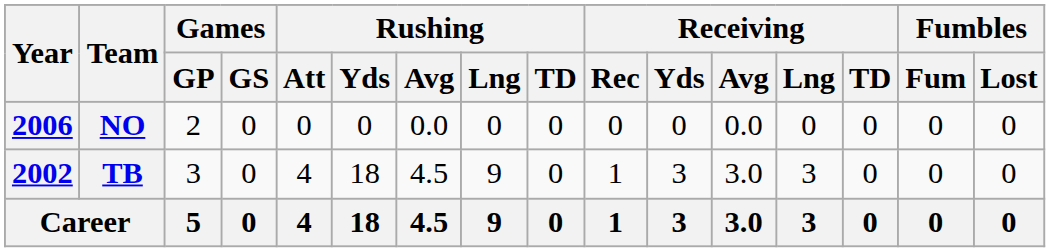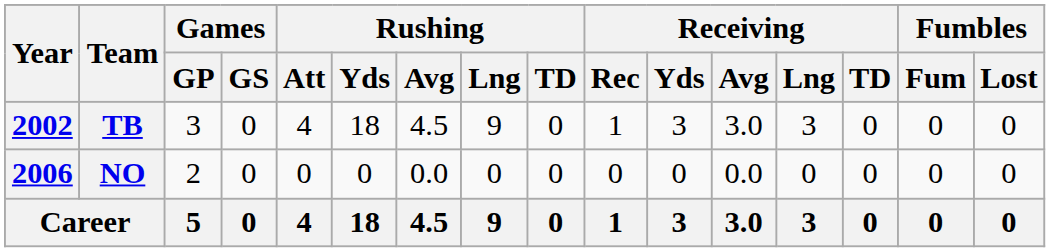 <table class="wikitable" style="text-align:center">
 <tr>
 <th rowspan="2">Year</th>
 <th rowspan="2">Team</th>
 <th colspan="2">Games</th>
 <th colspan="5">Rushing</th>
 <th colspan="5">Receiving</th>
 <th colspan="2">Fumbles</th>
 </tr>
 <tr>
 <th>GP</th>
 <th>GS</th>
 <th>Att</th>
 <th>Yds</th>
 <th>Avg</th>
 <th>Lng</th>
 <th>TD</th>
 <th>Rec</th>
 <th>Yds</th>
 <th>Avg</th>
 <th>Lng</th>
 <th>TD</th>
 <th>Fum</th>
 <th>Lost</th>
 </tr>
 <tr>
+<th><a href='#'>2002</a></th>
+<th><a href='#'>TB</a></th>
+<td>3</td>
+<td>0</td>
+<td>4</td>
+<td>18</td>
+<td>4.5</td>
+<td>9</td>
+<td>0</td>
+<td>1</td>
+<td>3</td>
+<td>3.0</td>
+<td>3</td>
+<td>0</td>
+<td>0</td>
+<td>0</td>
+</tr>
+<tr>
 <th><a href='#'>2006</a></th>
 <th><a href='#'>NO</a></th>
 <td>2</td>
 <td>0</td>
 <td>0</td>
 <td>0</td>
 <td>0.0</td>
 <td>0</td>
 <td>0</td>
 <td>0</td>
 <td>0</td>
 <td>0.0</td>
 <td>0</td>
-<td>0</td>
-<td>0</td>
-<td>0</td>
-</tr>
-<tr>
-<th><a href='#'>2002</a></th>
-<th><a href='#'>TB</a></th>
-<td>3</td>
-<td>0</td>
-<td>4</td>
-<td>18</td>
-<td>4.5</td>
-<td>9</td>
-<td>0</td>
-<td>1</td>
-<td>3</td>
-<td>3.0</td>
-<td>3</td>
 <td>0</td>
 <td>0</td>
 <td>0</td>
 </tr>
 <tr>
 <th colspan="2">Career</th>
 <th>5</th>
 <th>0</th>
 <th>4</th>
 <th>18</th>
 <th>4.5</th>
 <th>9</th>
 <th>0</th>
 <th>1</th>
 <th>3</th>
 <th>3.0</th>
 <th>3</th>
 <th>0</th>
 <th>0</th>
 <th>0</th>
 </tr>
 </table>
